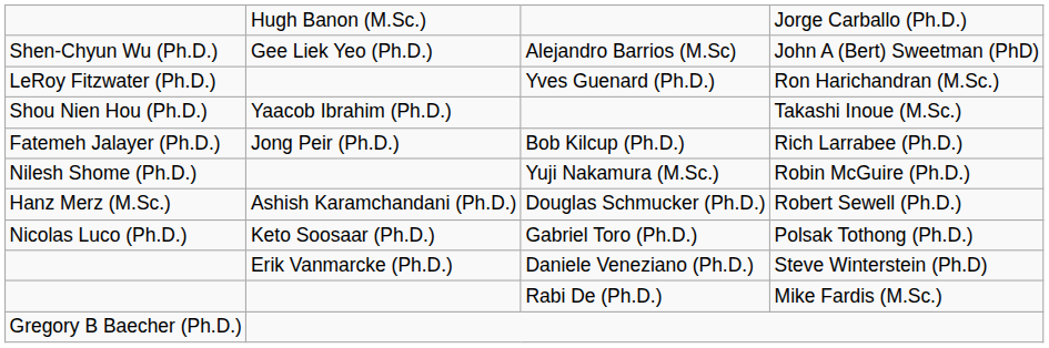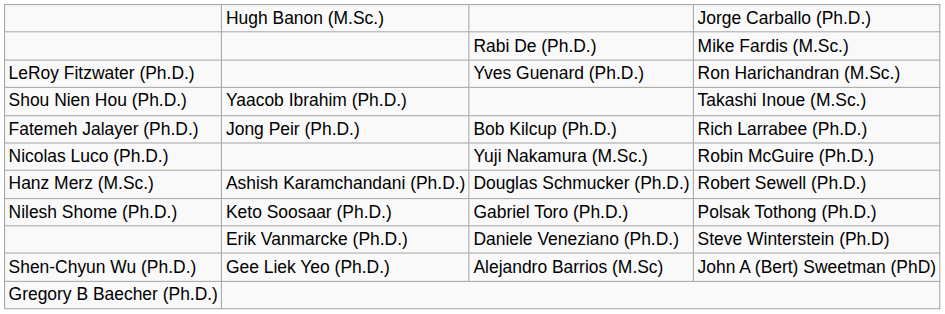 <table class="wikitable">
 <tr>
 <td></td>
 <td>Hugh Banon (M.Sc.)</td>
 <td></td>
 <td>Jorge Carballo (Ph.D.)</td>
 </tr>
 <tr>
-<td>Shen-Chyun Wu (Ph.D.)</td>
-<td>Gee Liek Yeo (Ph.D.)</td>
-<td>Alejandro Barrios (M.Sc)</td>
-<td>John A (Bert) Sweetman (PhD)</td>
+<td></td>
+<td></td>
+<td>Rabi De (Ph.D.)</td>
+<td>Mike Fardis (M.Sc.)</td>
 </tr>
 <tr>
 <td>LeRoy Fitzwater (Ph.D.)</td>
 <td></td>
 <td>Yves Guenard (Ph.D.)</td>
 <td>Ron Harichandran (M.Sc.)</td>
 </tr>
 <tr>
 <td>Shou Nien Hou (Ph.D.)</td>
 <td>Yaacob Ibrahim (Ph.D.)</td>
 <td></td>
 <td>Takashi Inoue (M.Sc.)</td>
 </tr>
 <tr>
 <td>Fatemeh Jalayer (Ph.D.)</td>
 <td>Jong Peir (Ph.D.)</td>
 <td>Bob Kilcup (Ph.D.)</td>
 <td>Rich Larrabee (Ph.D.)</td>
 </tr>
 <tr>
-<td>Nilesh Shome (Ph.D.)</td>
+<td>Nicolas Luco (Ph.D.)</td>
 <td></td>
 <td>Yuji Nakamura (M.Sc.)</td>
 <td>Robin McGuire (Ph.D.)</td>
 </tr>
 <tr>
 <td>Hanz Merz (M.Sc.)</td>
 <td>Ashish Karamchandani (Ph.D.)</td>
 <td>Douglas Schmucker (Ph.D.)</td>
 <td>Robert Sewell (Ph.D.)</td>
 </tr>
 <tr>
-<td>Nicolas Luco (Ph.D.)</td>
+<td>Nilesh Shome (Ph.D.)</td>
 <td>Keto Soosaar (Ph.D.)</td>
 <td>Gabriel Toro (Ph.D.)</td>
 <td>Polsak Tothong (Ph.D.)</td>
 </tr>
 <tr>
 <td></td>
 <td>Erik Vanmarcke (Ph.D.)</td>
 <td>Daniele Veneziano (Ph.D.)</td>
 <td>Steve Winterstein (Ph.D)</td>
 </tr>
 <tr>
-<td></td>
-<td></td>
-<td>Rabi De (Ph.D.)</td>
-<td>Mike Fardis (M.Sc.)</td>
+<td>Shen-Chyun Wu (Ph.D.)</td>
+<td>Gee Liek Yeo (Ph.D.)</td>
+<td>Alejandro Barrios (M.Sc)</td>
+<td>John A (Bert) Sweetman (PhD)</td>
 </tr>
 <tr>
 <td>Gregory B Baecher (Ph.D.)</td>
 </tr>
 </table>
